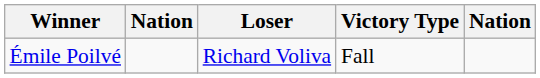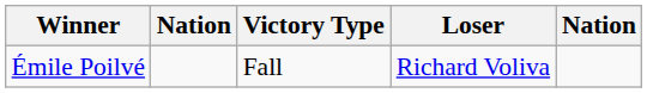 <table class="wikitable sortable" style="text-align:left;">
 <tr>
 <th>Winner</th>
 <th>Nation</th>
+<th>Victory Type</th>
 <th>Loser</th>
-<th>Victory Type</th>
 <th>Nation</th>
 </tr>
 <tr>
 <td><a href='#'>Émile Poilvé</a></td>
 <td></td>
+<td>Fall</td>
 <td><a href='#'>Richard Voliva</a></td>
-<td>Fall</td>
 <td></td>
 </tr>
 </table>
